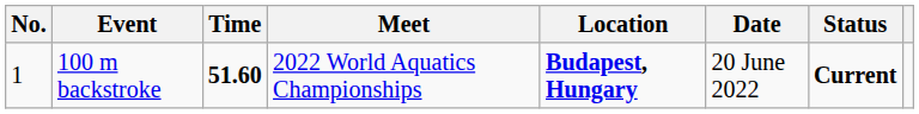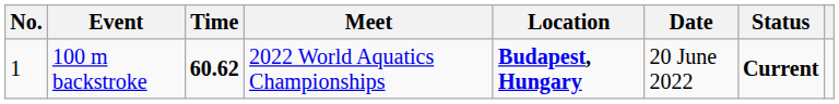 <table class="wikitable">
 <tr>
 <th>No.</th>
 <th>Event</th>
 <th>Time</th>
 <th>Meet</th>
 <th>Location</th>
 <th>Date</th>
 <th>Status</th>
 <th></th>
 </tr>
 <tr>
 <td>1</td>
 <td><a href='#'>100 m backstroke</a></td>
-<td style="text-align:center;"><strong>51.60</strong></td>
+<td style="text-align:center;"><strong>60.62</strong></td>
 <td><a href='#'>2022 World Aquatics Championships</a></td>
 <td><strong><a href='#'>Budapest</a>, <a href='#'>Hungary</a></strong></td>
 <td>20 June 2022</td>
 <td style="text-align:center;"><strong>Current</strong></td>
 <td style="text-align:center;"></td>
 </tr>
 </table>
